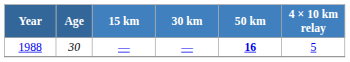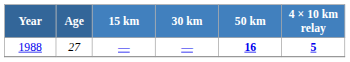 <table class="wikitable" style="font-size:95%; text-align:center; border:grey solid 1px; border-collapse:collapse; background:#ffffff;">
 <tr>
 <th style="background-color:#369; color:white; width:60px;"> Year </th>
 <th style="background-color:#369; color:white; width:40px;"> Age </th>
 <th style="background-color:#4180be; color:white; width:75px;"> 15 km </th>
 <th style="background-color:#4180be; color:white; width:75px;"> 30 km </th>
 <th style="background-color:#4180be; color:white; width:75px;"> 50 km </th>
 <th style="background-color:#4180be; color:white; width:75px;"> 4 × 10 km <br> relay </th>
 </tr>
 <tr>
 <td><a href='#'>1988</a></td>
-<td><em>30</em></td>
+<td><em>27</em></td>
 <td><a href='#'>—</a></td>
 <td><a href='#'>—</a></td>
 <td><strong><a href='#'>16</a></strong></td>
-<td><a href='#'>5</a></td>
+<td><strong><a href='#'>5</a></strong></td>
 </tr>
 <tr>
 </tr>
 </table>
